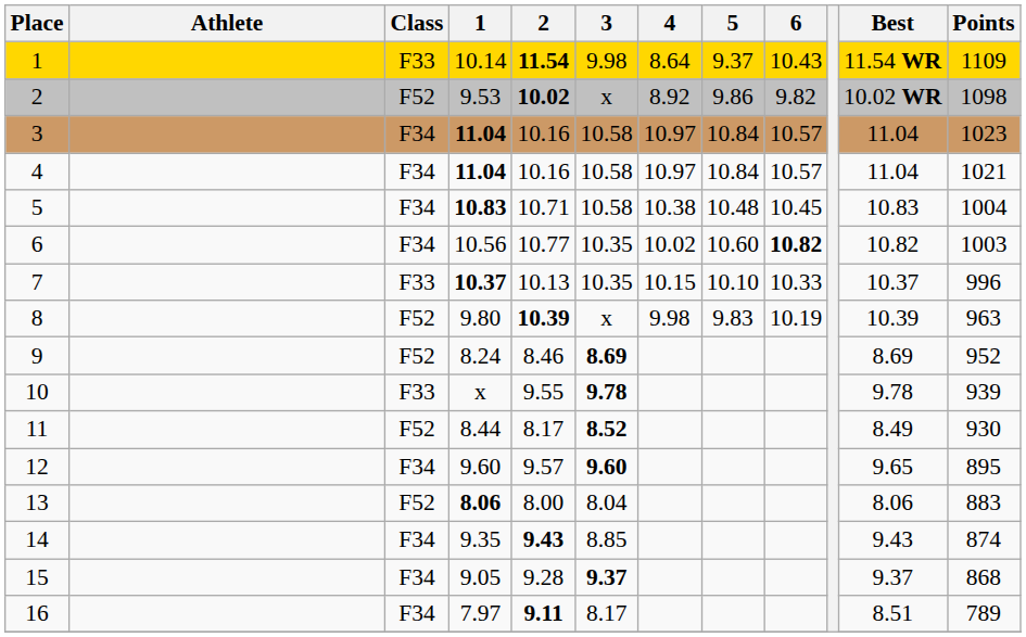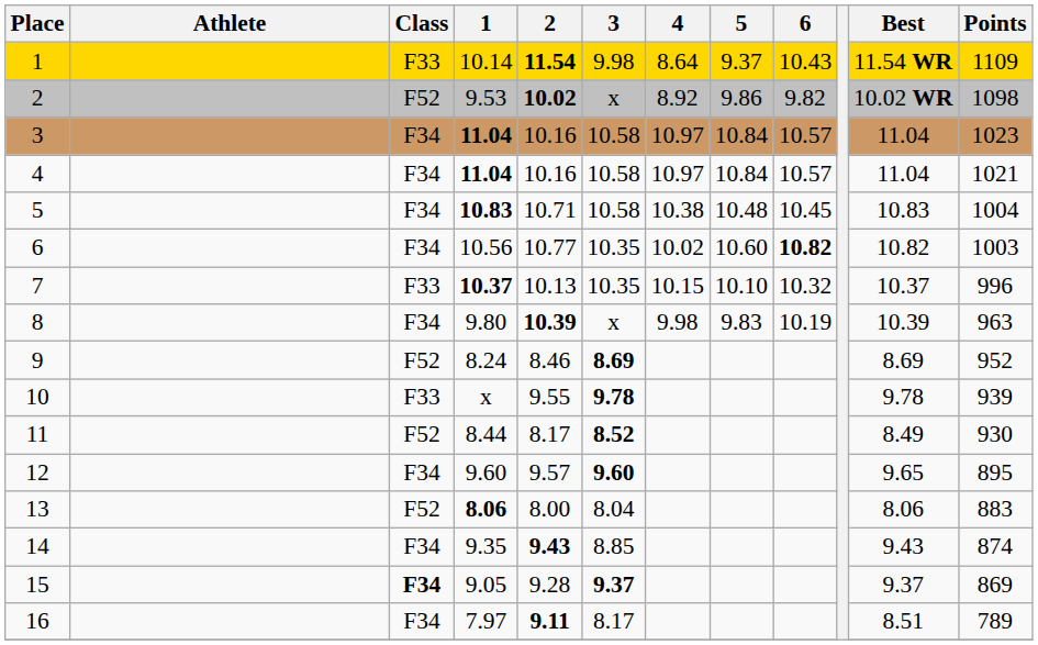 <table class="wikitable" style="text-align:center">
 <tr>
 <th>Place</th>
 <th width=210>Athlete</th>
 <th>Class</th>
 <th>1</th>
 <th>2</th>
 <th>3</th>
 <th>4</th>
 <th>5</th>
 <th>6</th>
 <th rowspan=20></th>
 <th>Best</th>
 <th>Points</th>
 </tr>
 <tr bgcolor=gold>
 <td>1</td>
 <td align=left></td>
 <td>F33</td>
 <td>10.14</td>
 <td><strong>11.54</strong></td>
 <td>9.98</td>
 <td>8.64</td>
 <td>9.37</td>
 <td>10.43</td>
 <td>11.54 <strong>WR</strong></td>
 <td>1109</td>
 </tr>
 <tr bgcolor=silver>
 <td>2</td>
 <td align=left></td>
 <td>F52</td>
 <td>9.53</td>
 <td><strong>10.02</strong></td>
 <td>x</td>
 <td>8.92</td>
 <td>9.86</td>
 <td>9.82</td>
 <td>10.02 <strong>WR</strong></td>
 <td>1098</td>
 </tr>
 <tr bgcolor=cc9966>
 <td>3</td>
 <td align=left></td>
 <td>F34</td>
 <td><strong>11.04</strong></td>
 <td>10.16</td>
 <td>10.58</td>
 <td>10.97</td>
 <td>10.84</td>
 <td>10.57</td>
 <td>11.04</td>
 <td>1023</td>
 </tr>
 <tr>
 <td>4</td>
 <td align=left></td>
 <td>F34</td>
 <td><strong>11.04</strong></td>
 <td>10.16</td>
 <td>10.58</td>
 <td>10.97</td>
 <td>10.84</td>
 <td>10.57</td>
 <td>11.04</td>
 <td>1021</td>
 </tr>
 <tr>
 <td>5</td>
 <td align=left></td>
 <td>F34</td>
 <td><strong>10.83</strong></td>
 <td>10.71</td>
 <td>10.58</td>
 <td>10.38</td>
 <td>10.48</td>
 <td>10.45</td>
 <td>10.83</td>
 <td>1004</td>
 </tr>
 <tr>
 <td>6</td>
 <td align=left></td>
 <td>F34</td>
 <td>10.56</td>
 <td>10.77</td>
 <td>10.35</td>
 <td>10.02</td>
 <td>10.60</td>
 <td><strong>10.82</strong></td>
 <td>10.82</td>
 <td>1003</td>
 </tr>
 <tr>
 <td>7</td>
 <td align=left></td>
 <td>F33</td>
 <td><strong>10.37</strong></td>
 <td>10.13</td>
 <td>10.35</td>
 <td>10.15</td>
 <td>10.10</td>
-<td>10.33</td>
+<td>10.32</td>
 <td>10.37</td>
 <td>996</td>
 </tr>
 <tr>
 <td>8</td>
 <td align=left></td>
-<td>F52</td>
+<td>F34</td>
 <td>9.80</td>
 <td><strong>10.39</strong></td>
 <td>x</td>
 <td>9.98</td>
 <td>9.83</td>
 <td>10.19</td>
 <td>10.39</td>
 <td>963</td>
 </tr>
 <tr>
 <td>9</td>
 <td align=left></td>
 <td>F52</td>
 <td>8.24</td>
 <td>8.46</td>
 <td><strong>8.69</strong></td>
 <td></td>
 <td></td>
 <td></td>
 <td>8.69</td>
 <td>952</td>
 </tr>
 <tr>
 <td>10</td>
 <td align=left></td>
 <td>F33</td>
 <td>x</td>
 <td>9.55</td>
 <td><strong>9.78</strong></td>
 <td></td>
 <td></td>
 <td></td>
 <td>9.78</td>
 <td>939</td>
 </tr>
 <tr>
 <td>11</td>
 <td align=left></td>
 <td>F52</td>
 <td>8.44</td>
 <td>8.17</td>
 <td><strong>8.52</strong></td>
 <td></td>
 <td></td>
 <td></td>
 <td>8.49</td>
 <td>930</td>
 </tr>
 <tr>
 <td>12</td>
 <td align=left></td>
 <td>F34</td>
 <td>9.60</td>
 <td>9.57</td>
 <td><strong>9.60</strong></td>
 <td></td>
 <td></td>
 <td></td>
 <td>9.65</td>
 <td>895</td>
 </tr>
 <tr>
 <td>13</td>
 <td align=left></td>
 <td>F52</td>
 <td><strong>8.06</strong></td>
 <td>8.00</td>
 <td>8.04</td>
 <td></td>
 <td></td>
 <td></td>
 <td>8.06</td>
 <td>883</td>
 </tr>
 <tr>
 <td>14</td>
 <td align=left></td>
 <td>F34</td>
 <td>9.35</td>
 <td><strong>9.43</strong></td>
 <td>8.85</td>
 <td></td>
 <td></td>
 <td></td>
 <td>9.43</td>
 <td>874</td>
 </tr>
 <tr>
 <td>15</td>
 <td align=left></td>
-<td>F34</td>
+<td><strong>F34</strong></td>
 <td>9.05</td>
 <td>9.28</td>
 <td><strong>9.37</strong></td>
 <td></td>
 <td></td>
 <td></td>
 <td>9.37</td>
-<td>868</td>
+<td>869</td>
 </tr>
 <tr>
 <td>16</td>
 <td align=left></td>
 <td>F34</td>
 <td>7.97</td>
 <td><strong>9.11</strong></td>
 <td>8.17</td>
 <td></td>
 <td></td>
 <td></td>
 <td>8.51</td>
 <td>789</td>
 </tr>
 <tr>
 </tr>
 </table>
